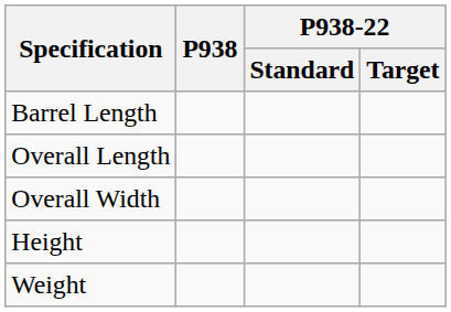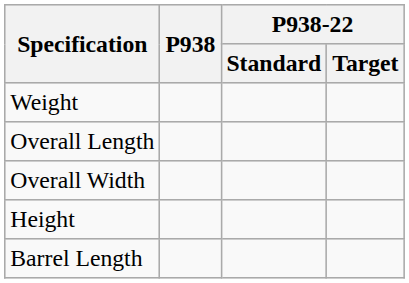 <table class="wikitable" style="text-align:left; font-size: 95%;">
 <tr>
 <th rowspan=2>Specification</th>
 <th rowspan=2>P938</th>
 <th colspan=2>P938-22</th>
 </tr>
 <tr>
 <th>Standard</th>
 <th>Target</th>
 </tr>
 <tr>
-<td>Barrel Length</td>
+<td>Weight</td>
 <td></td>
 <td></td>
 <td></td>
 </tr>
 <tr>
 <td>Overall Length</td>
 <td></td>
 <td></td>
 <td></td>
 </tr>
 <tr>
 <td>Overall Width</td>
 <td></td>
 <td></td>
 <td></td>
 </tr>
 <tr>
 <td>Height</td>
 <td></td>
 <td></td>
 <td></td>
 </tr>
 <tr>
-<td>Weight</td>
+<td>Barrel Length</td>
 <td></td>
 <td></td>
 <td></td>
 </tr>
 </table>
